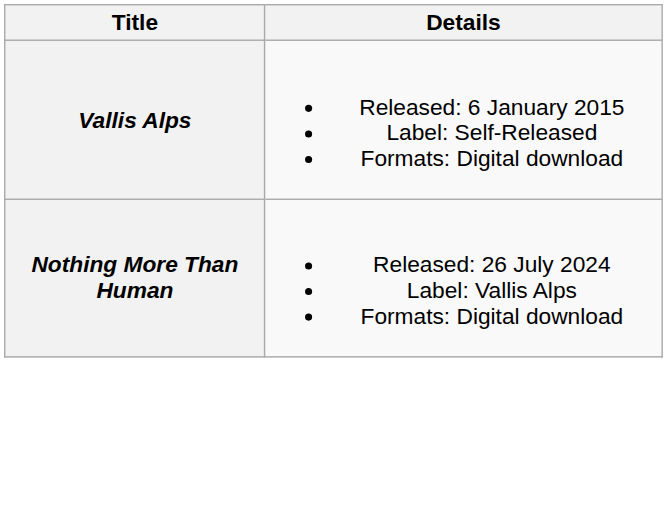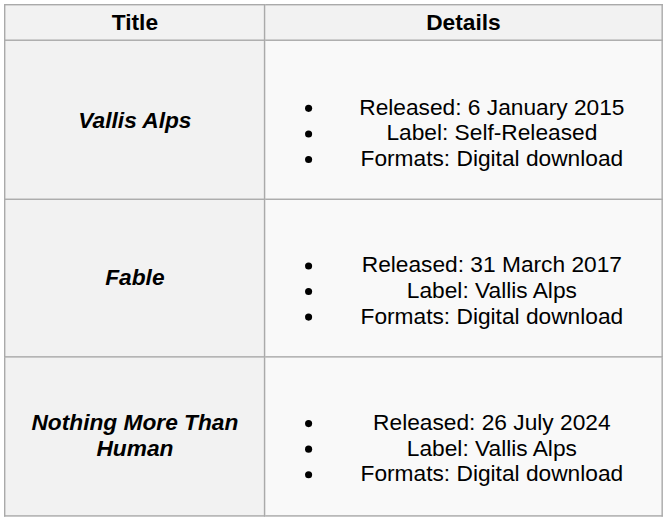 <table class="wikitable plainrowheaders" style="text-align:center;" border="1">
 <tr>
 <th scope="col" style="width:11em;">Title</th>
 <th scope="col" style="width:17em;">Details</th>
 </tr>
 <tr>
 <th scope="row"><em>Vallis Alps</em></th>
 <td><br><ul><li>Released: 6 January 2015</li><li>Label: Self-Released</li><li>Formats: Digital download</li></ul></td>
 </tr>
 <tr>
+<th scope="row"><em>Fable</em></th>
+<td><br><ul><li>Released: 31 March 2017</li><li>Label: Vallis Alps</li><li>Formats: Digital download</li></ul></td>
+</tr>
+<tr>
 <th scope="row"><em>Nothing More Than Human</em></th>
 <td><br><ul><li>Released: 26 July 2024</li><li>Label: Vallis Alps</li><li>Formats: Digital download</li></ul></td>
 </tr>
 </table>
